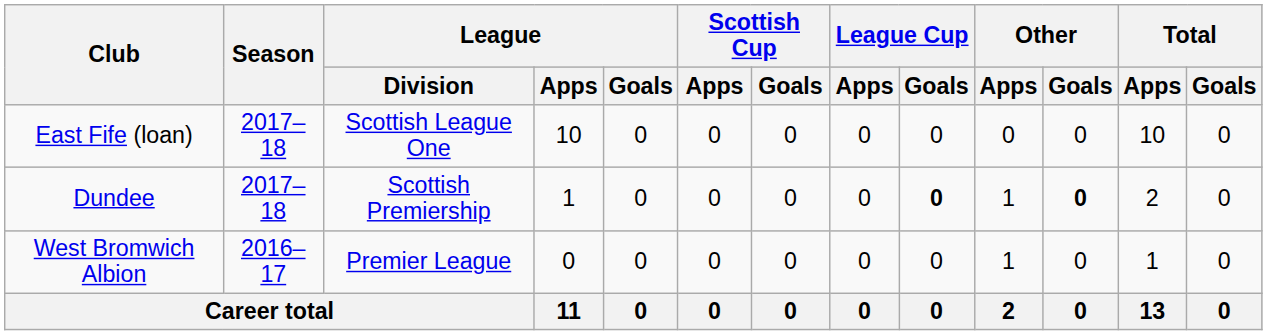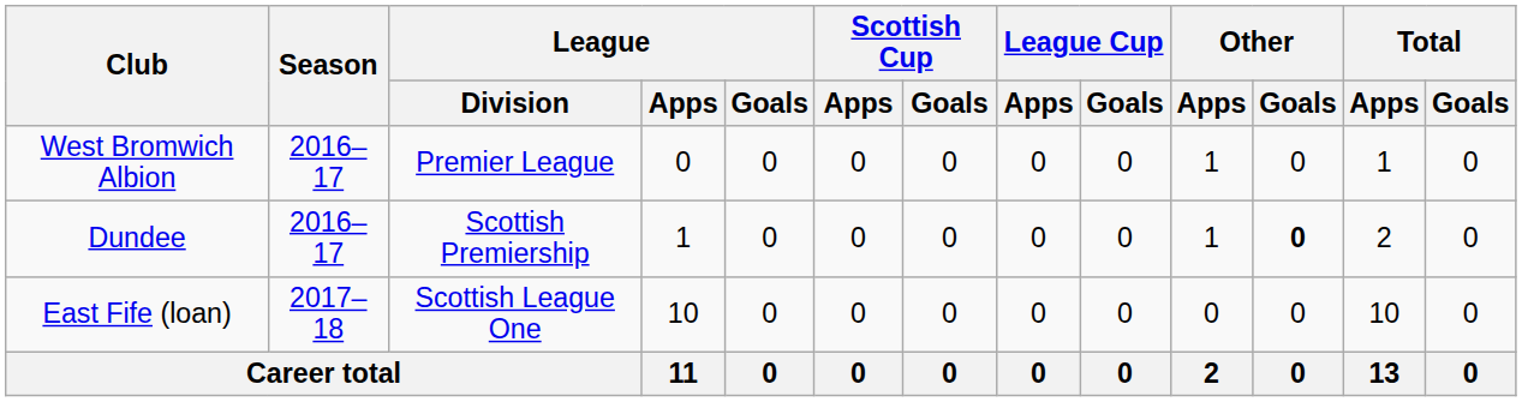 <table class="wikitable" style="text-align: center">
 <tr>
 <th rowspan="2">Club</th>
 <th rowspan="2">Season</th>
 <th colspan="3">League</th>
 <th colspan="2"><a href='#'>Scottish Cup</a></th>
 <th colspan="2"><a href='#'>League Cup</a></th>
 <th colspan="2">Other</th>
 <th colspan="2">Total</th>
 </tr>
 <tr>
 <th>Division</th>
 <th>Apps</th>
 <th>Goals</th>
 <th>Apps</th>
 <th>Goals</th>
 <th>Apps</th>
 <th>Goals</th>
 <th>Apps</th>
 <th>Goals</th>
 <th>Apps</th>
 <th>Goals</th>
 </tr>
 <tr>
+<td><a href='#'>West Bromwich Albion</a></td>
+<td><a href='#'>2016–17</a></td>
+<td><a href='#'>Premier League</a></td>
+<td>0</td>
+<td>0</td>
+<td>0</td>
+<td>0</td>
+<td>0</td>
+<td>0</td>
+<td>1</td>
+<td>0</td>
+<td>1</td>
+<td>0</td>
+</tr>
+<tr>
+<td><a href='#'>Dundee</a></td>
+<td><a href='#'>2016–17</a></td>
+<td><a href='#'>Scottish Premiership</a></td>
+<td>1</td>
+<td>0</td>
+<td>0</td>
+<td>0</td>
+<td>0</td>
+<td>0</td>
+<td>1</td>
+<td><strong>0</strong></td>
+<td>2</td>
+<td>0</td>
+</tr>
+<tr>
 <td><a href='#'>East Fife</a> (loan)</td>
 <td><a href='#'>2017–18</a></td>
 <td><a href='#'>Scottish League One</a></td>
 <td>10</td>
 <td>0</td>
 <td>0</td>
 <td>0</td>
 <td>0</td>
 <td>0</td>
 <td>0</td>
 <td>0</td>
 <td>10</td>
-<td>0</td>
-</tr>
-<tr>
-<td><a href='#'>Dundee</a></td>
-<td><a href='#'>2017–18</a></td>
-<td><a href='#'>Scottish Premiership</a></td>
-<td>1</td>
-<td>0</td>
-<td>0</td>
-<td>0</td>
-<td>0</td>
-<td><strong>0</strong></td>
-<td>1</td>
-<td><strong>0</strong></td>
-<td>2</td>
-<td>0</td>
-</tr>
-<tr>
-<td><a href='#'>West Bromwich Albion</a></td>
-<td><a href='#'>2016–17</a></td>
-<td><a href='#'>Premier League</a></td>
-<td>0</td>
-<td>0</td>
-<td>0</td>
-<td>0</td>
-<td>0</td>
-<td>0</td>
-<td>1</td>
-<td>0</td>
-<td>1</td>
 <td>0</td>
 </tr>
 <tr>
 <th colspan="3">Career total</th>
 <th>11</th>
 <th>0</th>
 <th>0</th>
 <th>0</th>
 <th>0</th>
 <th>0</th>
 <th>2</th>
 <th>0</th>
 <th>13</th>
 <th>0</th>
 </tr>
 </table>
